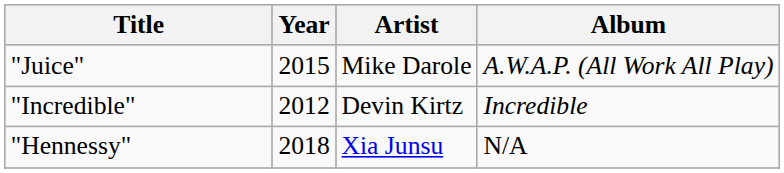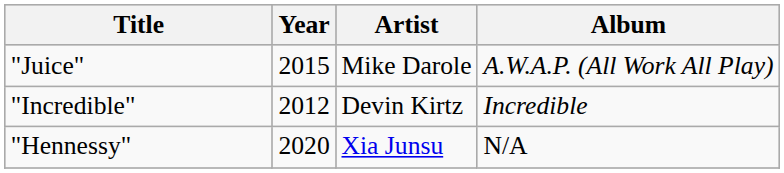 <table class="wikitable plainrowheaders" style="text-align:left;">
 <tr>
 <th scope="col" style="width:10em;">Title</th>
 <th scope="col">Year</th>
 <th scope="col">Artist</th>
 <th scope="col">Album</th>
 </tr>
 <tr>
 <td>"Juice"</td>
 <td>2015</td>
 <td>Mike Darole</td>
 <td><em>A.W.A.P. (All Work All Play)</em></td>
 </tr>
 <tr>
 <td>"Incredible"</td>
 <td>2012</td>
 <td>Devin Kirtz</td>
 <td><em>Incredible</em></td>
 </tr>
 <tr>
 <td>"Hennessy"</td>
-<td>2018</td>
+<td>2020</td>
 <td><a href='#'>Xia Junsu</a></td>
 <td>N/A</td>
 </tr>
 </table>
